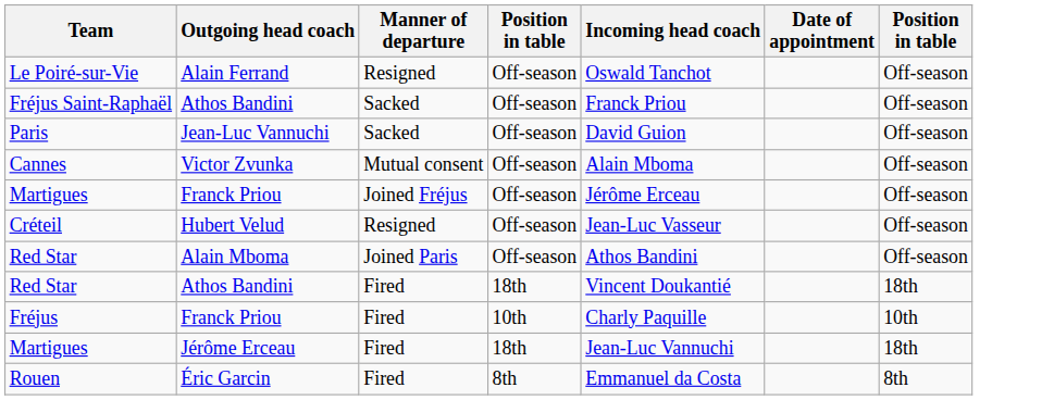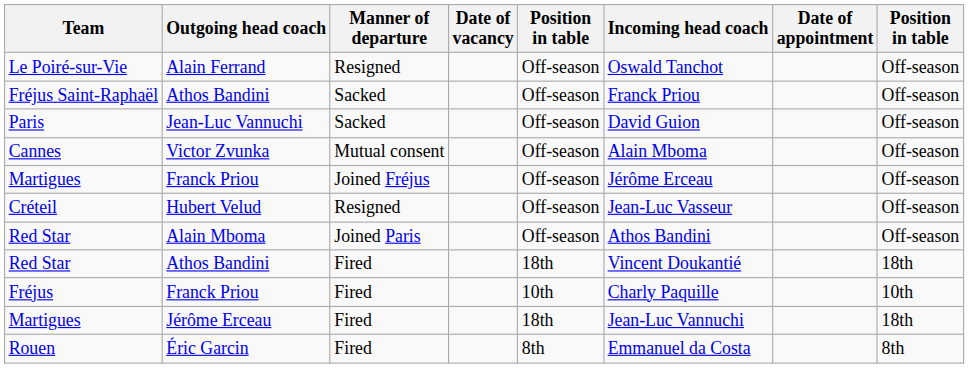 <table class="wikitable sortable">
 <tr>
 <th>Team</th>
 <th>Outgoing head coach</th>
 <th>Manner of<br>departure</th>
+<th>Date of<br>vacancy</th>
 <th>Position<br>in table</th>
 <th>Incoming head coach</th>
 <th>Date of<br>appointment</th>
 <th>Position<br>in table</th>
 </tr>
 <tr>
 <td><a href='#'>Le Poiré-sur-Vie</a></td>
 <td><a href='#'>Alain Ferrand</a></td>
 <td>Resigned</td>
+<td></td>
 <td>Off-season</td>
 <td><a href='#'>Oswald Tanchot</a></td>
 <td></td>
 <td>Off-season</td>
 </tr>
 <tr>
 <td><a href='#'>Fréjus Saint-Raphaël</a></td>
 <td><a href='#'>Athos Bandini</a></td>
 <td>Sacked</td>
+<td></td>
 <td>Off-season</td>
 <td><a href='#'>Franck Priou</a></td>
 <td></td>
 <td>Off-season</td>
 </tr>
 <tr>
 <td><a href='#'>Paris</a></td>
 <td><a href='#'>Jean-Luc Vannuchi</a></td>
 <td>Sacked</td>
+<td></td>
 <td>Off-season</td>
 <td><a href='#'>David Guion</a></td>
 <td></td>
 <td>Off-season</td>
 </tr>
 <tr>
 <td><a href='#'>Cannes</a></td>
 <td><a href='#'>Victor Zvunka</a></td>
 <td>Mutual consent</td>
+<td></td>
 <td>Off-season</td>
 <td><a href='#'>Alain Mboma</a></td>
 <td></td>
 <td>Off-season</td>
 </tr>
 <tr>
 <td><a href='#'>Martigues</a></td>
 <td><a href='#'>Franck Priou</a></td>
 <td>Joined <a href='#'>Fréjus</a></td>
+<td></td>
 <td>Off-season</td>
 <td><a href='#'>Jérôme Erceau</a></td>
 <td></td>
 <td>Off-season</td>
 </tr>
 <tr>
 <td><a href='#'>Créteil</a></td>
 <td><a href='#'>Hubert Velud</a></td>
 <td>Resigned</td>
+<td></td>
 <td>Off-season</td>
 <td><a href='#'>Jean-Luc Vasseur</a></td>
 <td></td>
 <td>Off-season</td>
 </tr>
 <tr>
 <td><a href='#'>Red Star</a></td>
 <td><a href='#'>Alain Mboma</a></td>
 <td>Joined <a href='#'>Paris</a></td>
+<td></td>
 <td>Off-season</td>
 <td><a href='#'>Athos Bandini</a></td>
 <td></td>
 <td>Off-season</td>
 </tr>
 <tr>
 <td><a href='#'>Red Star</a></td>
 <td><a href='#'>Athos Bandini</a></td>
 <td>Fired</td>
+<td></td>
 <td>18th</td>
 <td><a href='#'>Vincent Doukantié</a></td>
 <td></td>
 <td>18th</td>
 </tr>
 <tr>
 <td><a href='#'>Fréjus</a></td>
 <td><a href='#'>Franck Priou</a></td>
 <td>Fired</td>
+<td></td>
 <td>10th</td>
 <td><a href='#'>Charly Paquille</a></td>
 <td></td>
 <td>10th</td>
 </tr>
 <tr>
 <td><a href='#'>Martigues</a></td>
 <td><a href='#'>Jérôme Erceau</a></td>
 <td>Fired</td>
+<td></td>
 <td>18th</td>
 <td><a href='#'>Jean-Luc Vannuchi</a></td>
 <td></td>
 <td>18th</td>
 </tr>
 <tr>
 <td><a href='#'>Rouen</a></td>
 <td><a href='#'>Éric Garcin</a></td>
 <td>Fired</td>
+<td></td>
 <td>8th</td>
 <td><a href='#'>Emmanuel da Costa</a></td>
 <td></td>
 <td>8th</td>
 </tr>
 </table>
